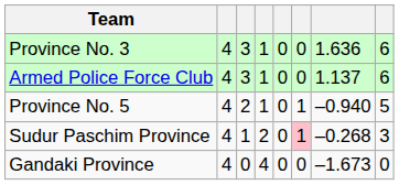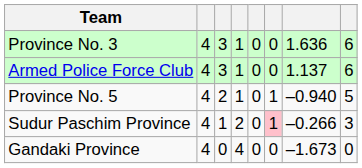 <table class="wikitable">
 <tr>
 <th>Team</th>
 <th></th>
 <th></th>
 <th></th>
 <th></th>
 <th></th>
 <th></th>
 <th></th>
 </tr>
 <tr style="background:#cfc">
 <td>Province No. 3</td>
 <td>4</td>
 <td>3</td>
 <td>1</td>
 <td>0</td>
 <td>0</td>
 <td>1.636</td>
 <td>6</td>
 </tr>
 <tr style="background:#cfc">
 <td><a href='#'>Armed Police Force Club</a></td>
 <td>4</td>
 <td>3</td>
 <td>1</td>
 <td>0</td>
 <td>0</td>
 <td>1.137</td>
 <td>6</td>
 </tr>
 <tr>
 <td>Province No. 5</td>
 <td>4</td>
 <td>2</td>
 <td>1</td>
 <td>0</td>
 <td>1</td>
 <td>–0.940</td>
 <td>5</td>
 </tr>
 <tr>
 <td>Sudur Paschim Province</td>
 <td>4</td>
 <td>1</td>
 <td>2</td>
 <td>0</td>
 <td style="background: pink;">1</td>
-<td>–0.268</td>
+<td>–0.266</td>
 <td>3</td>
 </tr>
 <tr>
 <td>Gandaki Province</td>
 <td>4</td>
 <td>0</td>
 <td>4</td>
 <td>0</td>
 <td>0</td>
 <td>–1.673</td>
 <td>0</td>
 </tr>
 </table>
